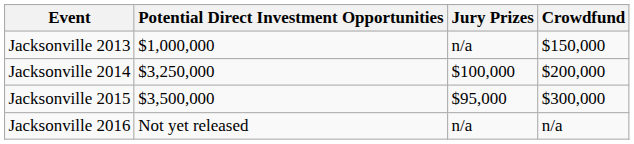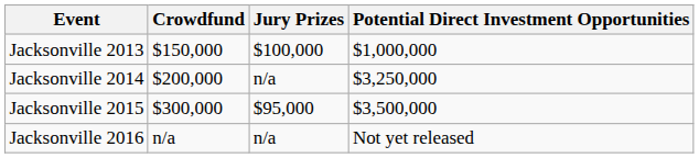 <table class="wikitable">
 <tr>
 <th>Event</th>
+<th>Crowdfund</th>
+<th>Jury Prizes</th>
 <th>Potential Direct Investment Opportunities</th>
-<th>Jury Prizes</th>
-<th>Crowdfund</th>
 </tr>
 <tr>
 <td>Jacksonville 2013</td>
+<td>$150,000</td>
+<td>$100,000</td>
 <td>$1,000,000</td>
-<td>n/a</td>
-<td>$150,000</td>
 </tr>
 <tr>
 <td>Jacksonville 2014</td>
+<td>$200,000</td>
+<td>n/a</td>
 <td>$3,250,000</td>
-<td>$100,000</td>
-<td>$200,000</td>
 </tr>
 <tr>
 <td>Jacksonville 2015</td>
+<td>$300,000</td>
+<td>$95,000</td>
 <td>$3,500,000</td>
-<td>$95,000</td>
-<td>$300,000</td>
 </tr>
 <tr>
 <td>Jacksonville 2016</td>
-<td>Not yet released</td>
 <td>n/a</td>
 <td>n/a</td>
+<td>Not yet released</td>
 </tr>
 </table>
